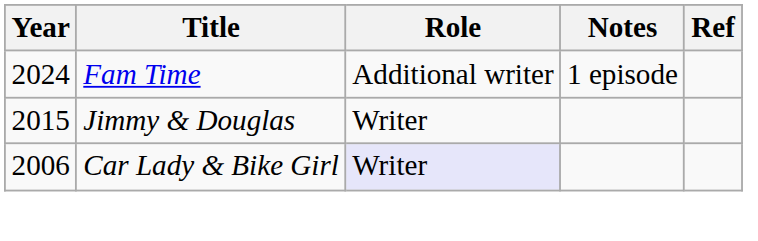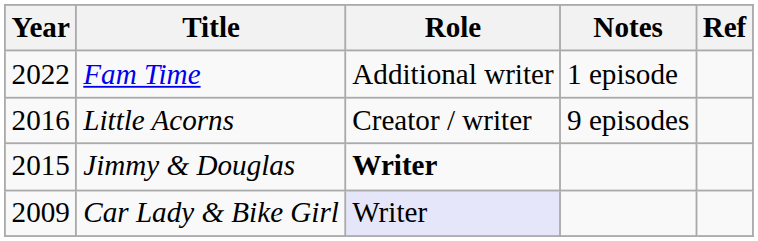 <table class="wikitable">
 <tr>
 <th>Year</th>
 <th>Title</th>
 <th>Role</th>
 <th>Notes</th>
 <th>Ref</th>
 </tr>
 <tr>
-<td>2024</td>
+<td>2022</td>
 <td><em><a href='#'>Fam Time</a></em></td>
 <td>Additional writer</td>
 <td>1 episode</td>
 <td></td>
 </tr>
 <tr>
+<td>2016</td>
+<td><em>Little Acorns</em></td>
+<td>Creator / writer</td>
+<td>9 episodes</td>
+<td></td>
+</tr>
+<tr>
 <td>2015</td>
 <td><em>Jimmy & Douglas</em></td>
-<td>Writer</td>
+<td><strong>Writer</strong></td>
 <td></td>
 <td></td>
 </tr>
 <tr>
-<td>2006</td>
+<td>2009</td>
 <td><em>Car Lady & Bike Girl</em></td>
 <td style="background: lavender;">Writer</td>
 <td></td>
 <td></td>
 </tr>
 </table>
